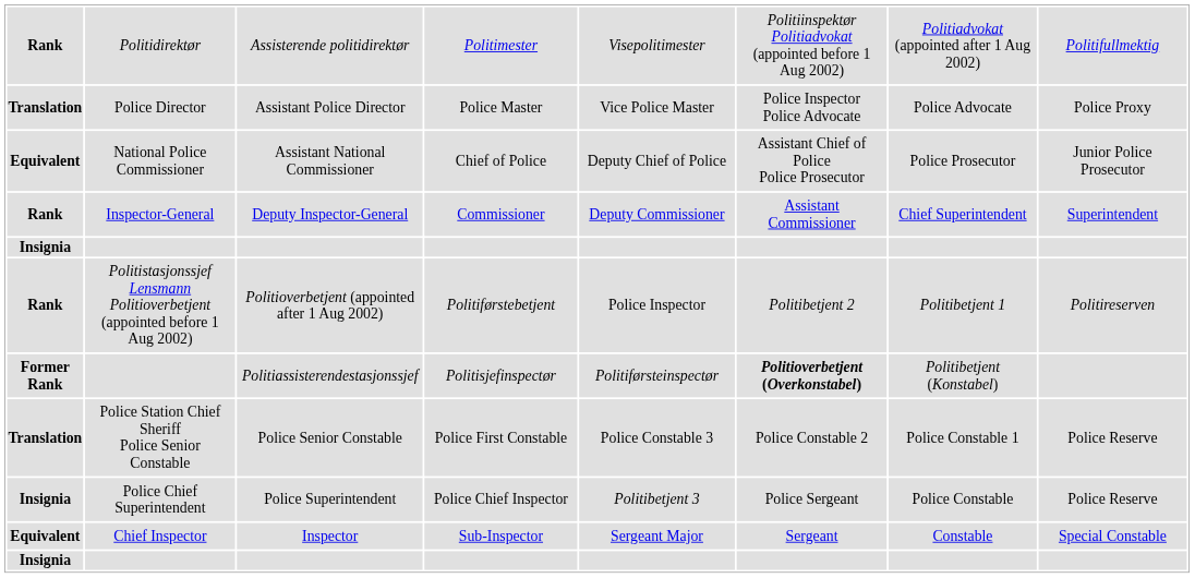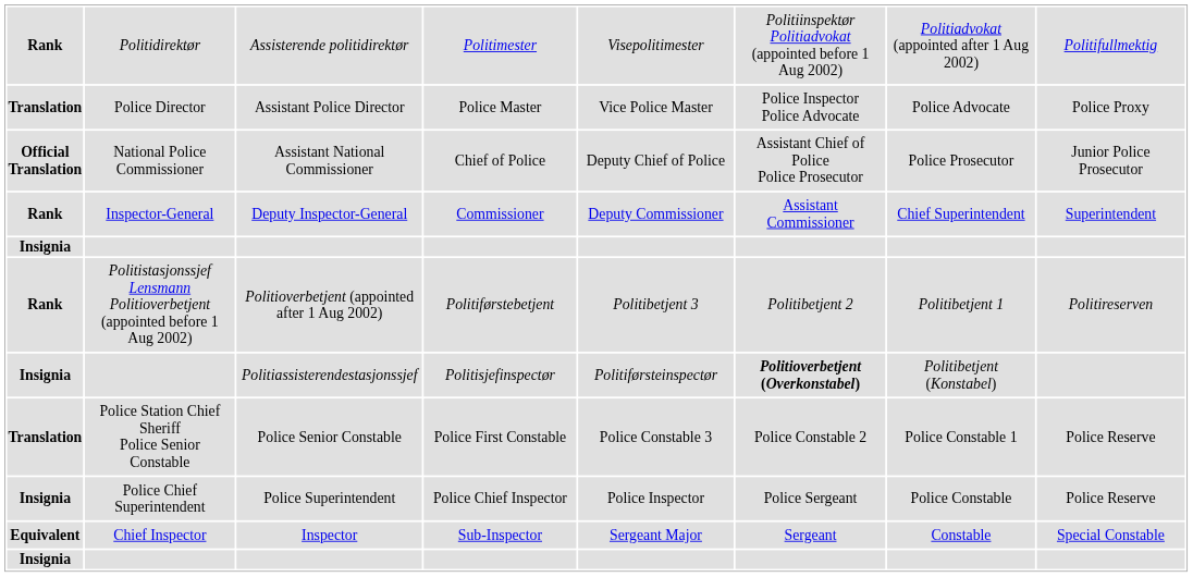 <table style="border-spacing: 2px; border: 1px solid darkgray;">
 <tr align="center" style="background: #E0E0E0">
 <th>Rank</th>
 <td width="14%" style="padding: 5px;"><em>Politidirektør</em></td>
 <td width="14%" style="padding: 5px;"><em>Assisterende politidirektør</em></td>
 <td width="14%" style="padding: 5px;"><em><a href='#'>Politimester</a></em></td>
 <td width="14%" style="padding: 5px;"><em>Visepolitimester</em></td>
 <td width="14%" style="padding: 5px;"><em>Politiinspektør<br><a href='#'>Politiadvokat</a></em> (appointed before 1 Aug 2002)</td>
 <td width="14%" style="padding: 5px;"><em><a href='#'>Politiadvokat</a></em> (appointed after 1 Aug 2002)</td>
 <td width="14%" style="padding: 5px;"><em><a href='#'>Politifullmektig</a></em></td>
 </tr>
 <tr align="center" style="background: #E0E0E0">
 <th>Translation</th>
 <td width="14%" style="padding: 5px;">Police Director</td>
 <td width="14%" style="padding: 5px;">Assistant Police Director</td>
 <td width="14%" style="padding: 5px;">Police Master</td>
 <td width="14%" style="padding: 5px;">Vice Police Master</td>
 <td width="14%" style="padding: 5px;">Police Inspector<br>Police Advocate</td>
 <td width="14%" style="padding: 5px;">Police Advocate</td>
 <td width="14%" style="padding: 5px;">Police Proxy</td>
 </tr>
 <tr align="center" style="background: #E0E0E0">
-<th>Equivalent</th>
+<th>Official Translation</th>
 <td width="14%" style="padding: 5px;">National Police Commissioner</td>
 <td width="14%" style="padding: 5px;">Assistant National Commissioner</td>
 <td width="14%" style="padding: 5px;">Chief of Police</td>
 <td width="14%" style="padding: 5px;">Deputy Chief of Police</td>
 <td width="14%" style="padding: 5px;">Assistant Chief of Police<br>Police Prosecutor</td>
 <td width="14%" style="padding: 5px;">Police Prosecutor</td>
 <td width="14%" style="padding: 5px;">Junior Police Prosecutor</td>
 </tr>
 <tr align="center" style="background: #E0E0E0">
 <th>Rank</th>
 <td width="14%" style="padding: 5px;"><a href='#'>Inspector-General</a></td>
 <td width="14%" style="padding: 5px;"><a href='#'>Deputy Inspector-General</a></td>
 <td width="14%" style="padding: 5px;"><a href='#'>Commissioner</a></td>
 <td width="14%" style="padding: 5px;"><a href='#'>Deputy Commissioner</a></td>
 <td width="14%" style="padding: 5px;"><a href='#'>Assistant Commissioner</a></td>
 <td width="14%" style="padding: 5px;"><a href='#'>Chief Superintendent</a></td>
 <td width="14%" style="padding: 5px;"><a href='#'>Superintendent</a></td>
 </tr>
 <tr align="center" style="background: #E0E0E0">
 <th>Insignia</th>
 <td></td>
 <td></td>
 <td></td>
 <td></td>
 <td></td>
 <td></td>
 <td></td>
 </tr>
 <tr align="center" style="background: #E0E0E0">
 <th>Rank</th>
 <td width="14%" style="padding: 5px;"><em>Politistasjonssjef<br><a href='#'>Lensmann</a></em><br><em>Politioverbetjent</em> (appointed before 1 Aug 2002)</td>
 <td width="14%" style="padding: 5px;"><em>Politioverbetjent</em> (appointed after 1 Aug 2002)</td>
 <td width="14%" style="padding: 5px;"><em>Politiførstebetjent</em></td>
-<td width="14%" style="padding: 5px;">Police Inspector</td>
+<td width="14%" style="padding: 5px;"><em>Politibetjent 3</em></td>
 <td width="14%" style="padding: 5px;"><em>Politibetjent 2</em></td>
 <td width="14%" style="padding: 5px;"><em>Politibetjent 1</em></td>
 <td width="14%" style="padding: 5px;"><em>Politireserven</em></td>
 </tr>
 <tr align="center" style="background: #E0E0E0">
-<th>Former Rank</th>
+<th>Insignia</th>
 <td width="14%" style="padding: 5px;"></td>
 <td width="14%" style="padding: 5px;"><em>Politiassisterendestasjonssjef</em></td>
 <td width="14%" style="padding: 5px;"><em>Politisjefinspectør</em></td>
 <td width="14%" style="padding: 5px;"><em>Politiførsteinspectør</em></td>
 <td width="14%" style="padding: 5px;"><strong><em>Politioverbetjent</em> (<em>Overkonstabel</em>)</strong></td>
 <td width="14%" style="padding: 5px;"><em>Politibetjent</em> (<em>Konstabel</em>)</td>
 <td width="14%" style="padding: 5px;"></td>
 </tr>
 <tr align="center" style="background: #E0E0E0">
 <th>Translation</th>
 <td width="14%" style="padding: 5px;">Police Station Chief<br>Sheriff<br>Police Senior Constable</td>
 <td width="14%" style="padding: 5px;">Police Senior Constable</td>
 <td width="14%" style="padding: 5px;">Police First Constable</td>
 <td width="14%" style="padding: 5px;">Police Constable 3</td>
 <td width="14%" style="padding: 5px;">Police Constable 2</td>
 <td width="14%" style="padding: 5px;">Police Constable 1</td>
 <td width="14%" style="padding: 5px;">Police Reserve</td>
 </tr>
 <tr align="center" style="background: #E0E0E0">
 <th>Insignia</th>
 <td width="14%" style="padding: 5px;">Police Chief Superintendent</td>
 <td width="14%" style="padding: 5px;">Police Superintendent</td>
 <td width="14%" style="padding: 5px;">Police Chief Inspector</td>
-<td width="14%" style="padding: 5px;"><em>Politibetjent 3</em></td>
+<td width="14%" style="padding: 5px;">Police Inspector</td>
 <td width="14%" style="padding: 5px;">Police Sergeant</td>
 <td width="14%" style="padding: 5px;">Police Constable</td>
 <td width="14%" style="padding: 5px;">Police Reserve</td>
 </tr>
 <tr align="center" style="background: #E0E0E0">
 <th>Equivalent</th>
 <td width="14%" style="padding: 5px;"><a href='#'>Chief Inspector</a></td>
 <td width="14%" style="padding: 5px;"><a href='#'>Inspector</a></td>
 <td width="14%" style="padding: 5px;"><a href='#'>Sub-Inspector</a></td>
 <td width="14%" style="padding: 5px;"><a href='#'>Sergeant Major</a></td>
 <td width="14%" style="padding: 5px;"><a href='#'>Sergeant</a></td>
 <td width="14%" style="padding: 5px;"><a href='#'>Constable</a></td>
 <td width="14%" style="padding: 5px;"><a href='#'>Special Constable</a></td>
 </tr>
 <tr align="center" style="background: #E0E0E0">
 <th>Insignia</th>
 <td></td>
 <td></td>
 <td></td>
 <td></td>
 <td></td>
 <td></td>
 <td></td>
 </tr>
 </table>
